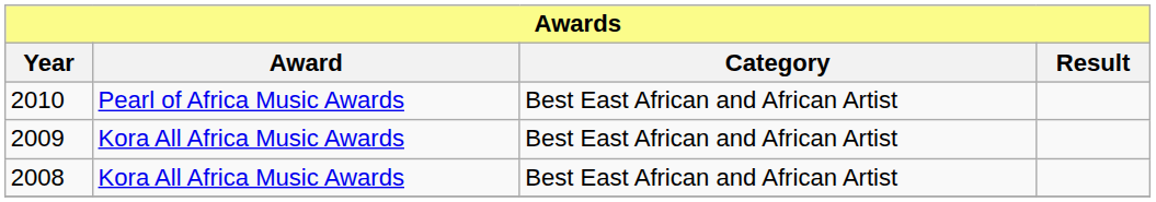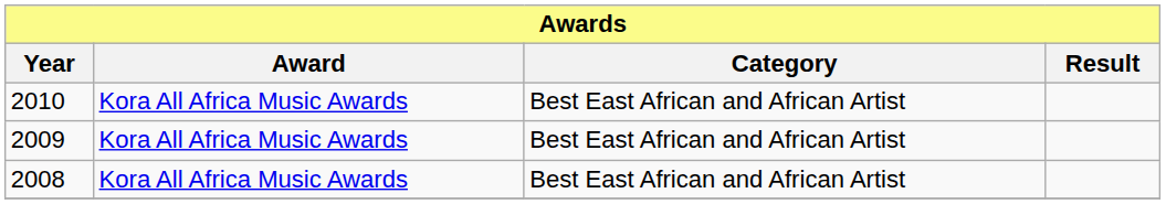 <table class="wikitable" width="60%">
 <tr>
 <th colspan="4" style="background: #FBFC8A;">Awards</th>
 </tr>
 <tr style="background:#ccc; text-align:center;">
 <th>Year</th>
 <th>Award</th>
 <th>Category</th>
 <th>Result</th>
 </tr>
 <tr>
 <td>2010</td>
-<td><a href='#'>Pearl of Africa Music Awards</a></td>
+<td><a href='#'>Kora All Africa Music Awards</a></td>
 <td>Best East African and African Artist</td>
 <td></td>
 </tr>
 <tr>
 <td>2009</td>
 <td><a href='#'>Kora All Africa Music Awards</a></td>
 <td>Best East African and African Artist</td>
 <td></td>
 </tr>
 <tr>
 <td>2008</td>
 <td><a href='#'>Kora All Africa Music Awards</a></td>
 <td>Best East African and African Artist</td>
 <td></td>
 </tr>
 <tr>
 </tr>
 </table>
